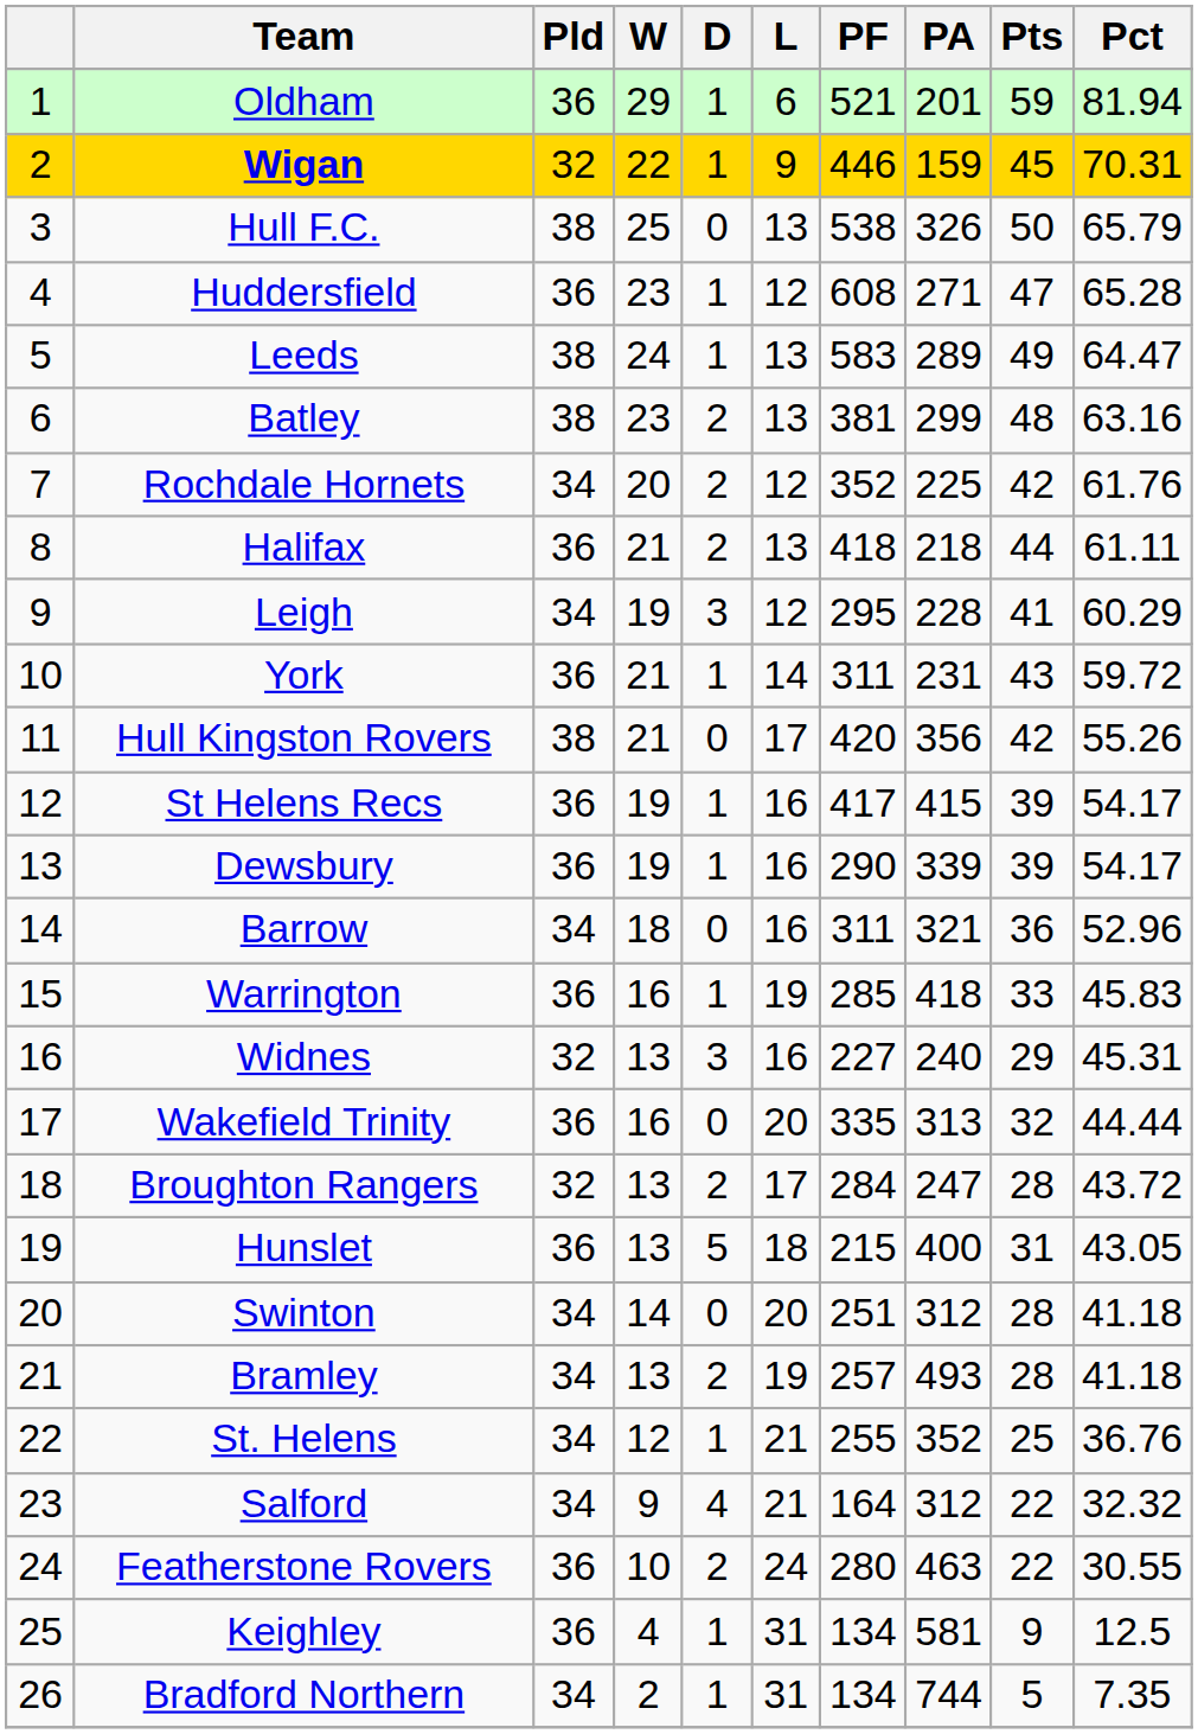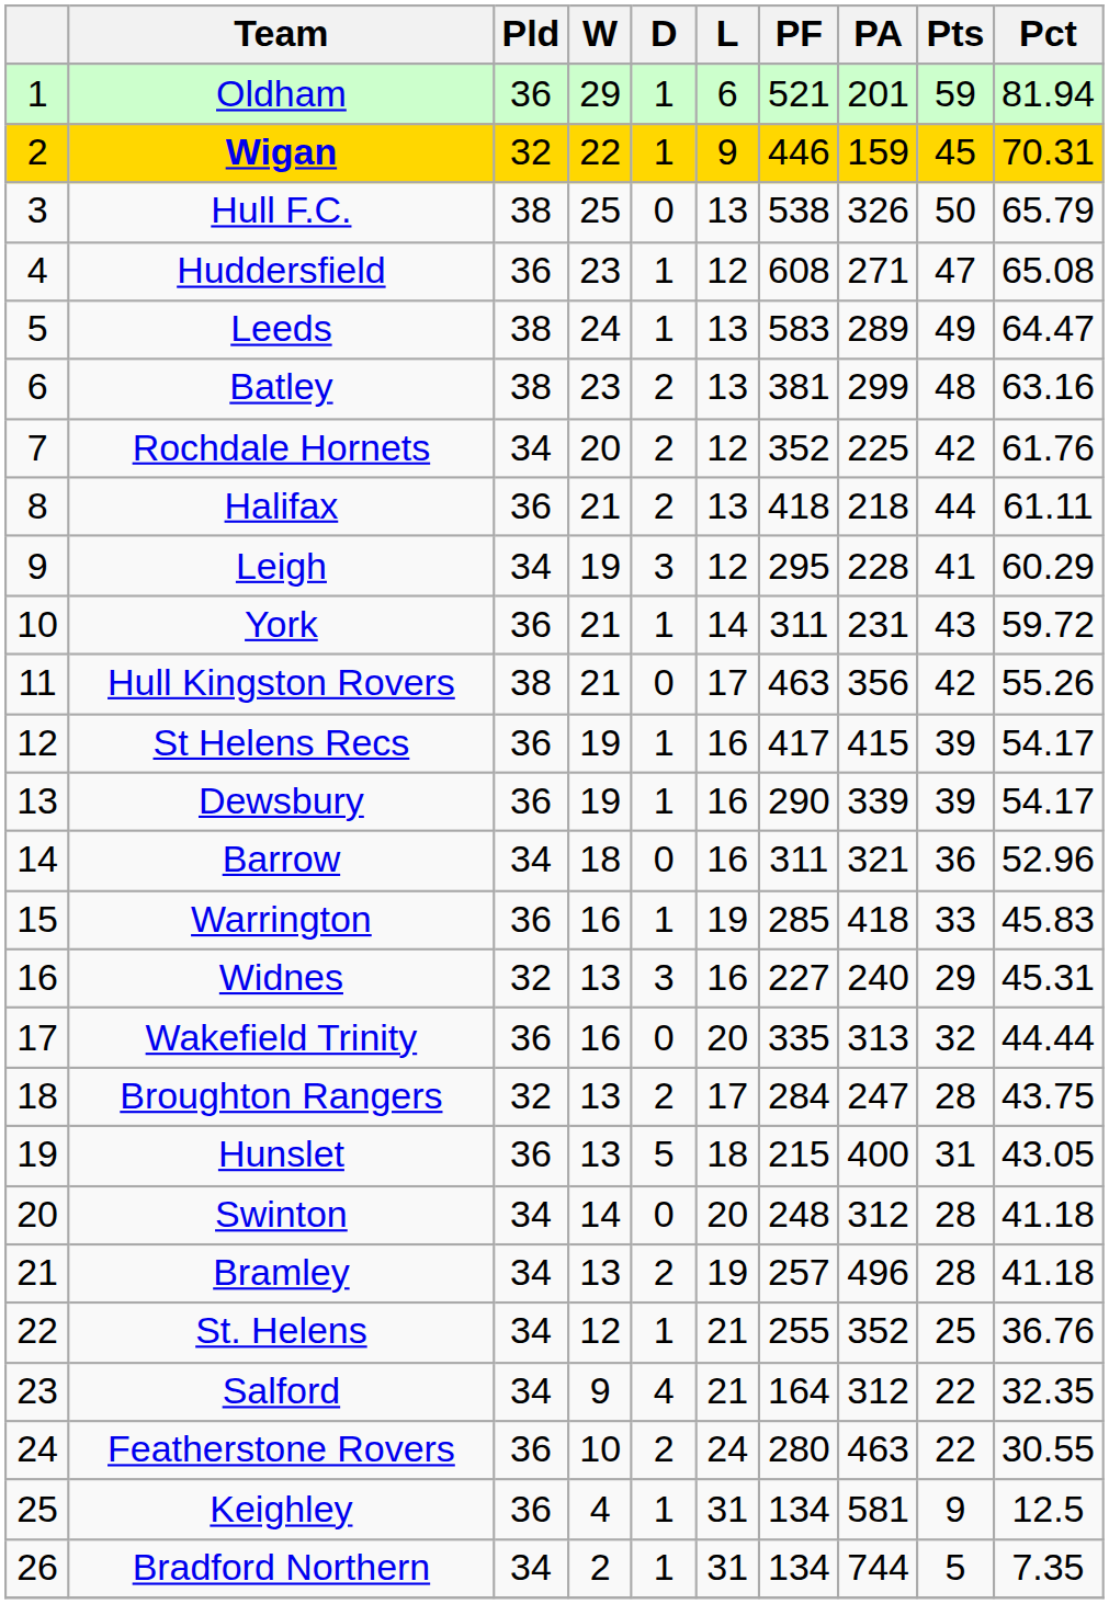 <table class="wikitable" style="text-align:center;">
 <tr>
 <th width=20 abbr="Position"></th>
 <th width=175>Team</th>
 <th width=20 abbr="Played">Pld</th>
 <th width=20 abbr="Won">W</th>
 <th width=20 abbr="Drawn">D</th>
 <th width=20 abbr="Lost">L</th>
 <th width=20 abbr="Points for">PF</th>
 <th width=20 abbr="Points against">PA</th>
 <th width=20 abbr="Points">Pts</th>
 <th width=20 abbr=”Win Percentage”>Pct</th>
 </tr>
 <tr>
 </tr>
 <tr align=center style="background:#ccffcc;color:">
 <td>1</td>
 <td><a href='#'>Oldham</a></td>
 <td>36</td>
 <td>29</td>
 <td>1</td>
 <td>6</td>
 <td>521</td>
 <td>201</td>
 <td>59</td>
 <td>81.94</td>
 </tr>
 <tr align=center style="background:#FFD700;">
 <td>2</td>
 <td><strong><a href='#'>Wigan</a></strong></td>
 <td>32</td>
 <td>22</td>
 <td>1</td>
 <td>9</td>
 <td>446</td>
 <td>159</td>
 <td>45</td>
 <td>70.31</td>
 </tr>
 <tr align=center style="background:">
 <td>3</td>
 <td><a href='#'>Hull F.C.</a></td>
 <td>38</td>
 <td>25</td>
 <td>0</td>
 <td>13</td>
 <td>538</td>
 <td>326</td>
 <td>50</td>
 <td>65.79</td>
 </tr>
 <tr align=center style="background:">
 <td>4</td>
 <td><a href='#'>Huddersfield</a></td>
 <td>36</td>
 <td>23</td>
 <td>1</td>
 <td>12</td>
 <td>608</td>
 <td>271</td>
 <td>47</td>
-<td>65.28</td>
+<td>65.08</td>
 </tr>
 <tr align=center style="background:">
 <td>5</td>
 <td><a href='#'>Leeds</a></td>
 <td>38</td>
 <td>24</td>
 <td>1</td>
 <td>13</td>
 <td>583</td>
 <td>289</td>
 <td>49</td>
 <td>64.47</td>
 </tr>
 <tr align=center style="background:">
 <td>6</td>
 <td><a href='#'>Batley</a></td>
 <td>38</td>
 <td>23</td>
 <td>2</td>
 <td>13</td>
 <td>381</td>
 <td>299</td>
 <td>48</td>
 <td>63.16</td>
 </tr>
 <tr align=center style="background:">
 <td>7</td>
 <td><a href='#'>Rochdale Hornets</a></td>
 <td>34</td>
 <td>20</td>
 <td>2</td>
 <td>12</td>
 <td>352</td>
 <td>225</td>
 <td>42</td>
 <td>61.76</td>
 </tr>
 <tr align=center style="background:">
 <td>8</td>
 <td><a href='#'>Halifax</a></td>
 <td>36</td>
 <td>21</td>
 <td>2</td>
 <td>13</td>
 <td>418</td>
 <td>218</td>
 <td>44</td>
 <td>61.11</td>
 </tr>
 <tr align=center style="background:">
 <td>9</td>
 <td><a href='#'>Leigh</a></td>
 <td>34</td>
 <td>19</td>
 <td>3</td>
 <td>12</td>
 <td>295</td>
 <td>228</td>
 <td>41</td>
 <td>60.29</td>
 </tr>
 <tr align=center style="background:">
 <td>10</td>
 <td><a href='#'>York</a></td>
 <td>36</td>
 <td>21</td>
 <td>1</td>
 <td>14</td>
 <td>311</td>
 <td>231</td>
 <td>43</td>
 <td>59.72</td>
 </tr>
 <tr align=center style="background:">
 <td>11</td>
 <td><a href='#'>Hull Kingston Rovers</a></td>
 <td>38</td>
 <td>21</td>
 <td>0</td>
 <td>17</td>
-<td>420</td>
+<td>463</td>
 <td>356</td>
 <td>42</td>
 <td>55.26</td>
 </tr>
 <tr align=center style="background:">
 <td>12</td>
 <td><a href='#'>St Helens Recs</a></td>
 <td>36</td>
 <td>19</td>
 <td>1</td>
 <td>16</td>
 <td>417</td>
 <td>415</td>
 <td>39</td>
 <td>54.17</td>
 </tr>
 <tr align=center style="background:">
 <td>13</td>
 <td><a href='#'>Dewsbury</a></td>
 <td>36</td>
 <td>19</td>
 <td>1</td>
 <td>16</td>
 <td>290</td>
 <td>339</td>
 <td>39</td>
 <td>54.17</td>
 </tr>
 <tr align=center style="background:">
 <td>14</td>
 <td><a href='#'>Barrow</a></td>
 <td>34</td>
 <td>18</td>
 <td>0</td>
 <td>16</td>
 <td>311</td>
 <td>321</td>
 <td>36</td>
 <td>52.96</td>
 </tr>
 <tr align=center style="background:">
 <td>15</td>
 <td><a href='#'>Warrington</a></td>
 <td>36</td>
 <td>16</td>
 <td>1</td>
 <td>19</td>
 <td>285</td>
 <td>418</td>
 <td>33</td>
 <td>45.83</td>
 </tr>
 <tr align=center style="background:">
 <td>16</td>
 <td><a href='#'>Widnes</a></td>
 <td>32</td>
 <td>13</td>
 <td>3</td>
 <td>16</td>
 <td>227</td>
 <td>240</td>
 <td>29</td>
 <td>45.31</td>
 </tr>
 <tr align=center style="background:">
 <td>17</td>
 <td><a href='#'>Wakefield Trinity</a></td>
 <td>36</td>
 <td>16</td>
 <td>0</td>
 <td>20</td>
 <td>335</td>
 <td>313</td>
 <td>32</td>
 <td>44.44</td>
 </tr>
 <tr align=center style="background:">
 <td>18</td>
 <td><a href='#'>Broughton Rangers</a></td>
 <td>32</td>
 <td>13</td>
 <td>2</td>
 <td>17</td>
 <td>284</td>
 <td>247</td>
 <td>28</td>
-<td>43.72</td>
+<td>43.75</td>
 </tr>
 <tr align=center style="background:">
 <td>19</td>
 <td><a href='#'>Hunslet</a></td>
 <td>36</td>
 <td>13</td>
 <td>5</td>
 <td>18</td>
 <td>215</td>
 <td>400</td>
 <td>31</td>
 <td>43.05</td>
 </tr>
 <tr align=center style="background:">
 <td>20</td>
 <td><a href='#'>Swinton</a></td>
 <td>34</td>
 <td>14</td>
 <td>0</td>
 <td>20</td>
-<td>251</td>
+<td>248</td>
 <td>312</td>
 <td>28</td>
 <td>41.18</td>
 </tr>
 <tr align=center style="background:">
 <td>21</td>
 <td><a href='#'>Bramley</a></td>
 <td>34</td>
 <td>13</td>
 <td>2</td>
 <td>19</td>
 <td>257</td>
-<td>493</td>
+<td>496</td>
 <td>28</td>
 <td>41.18</td>
 </tr>
 <tr align=center style="background:">
 <td>22</td>
 <td><a href='#'>St. Helens</a></td>
 <td>34</td>
 <td>12</td>
 <td>1</td>
 <td>21</td>
 <td>255</td>
 <td>352</td>
 <td>25</td>
 <td>36.76</td>
 </tr>
 <tr align=center style="background:">
 <td>23</td>
 <td><a href='#'>Salford</a></td>
 <td>34</td>
 <td>9</td>
 <td>4</td>
 <td>21</td>
 <td>164</td>
 <td>312</td>
 <td>22</td>
-<td>32.32</td>
+<td>32.35</td>
 </tr>
 <tr align=center style="background:">
 <td>24</td>
 <td><a href='#'>Featherstone Rovers</a></td>
 <td>36</td>
 <td>10</td>
 <td>2</td>
 <td>24</td>
 <td>280</td>
 <td>463</td>
 <td>22</td>
 <td>30.55</td>
 </tr>
 <tr align=center style="background:">
 <td>25</td>
 <td><a href='#'>Keighley</a></td>
 <td>36</td>
 <td>4</td>
 <td>1</td>
 <td>31</td>
 <td>134</td>
 <td>581</td>
 <td>9</td>
 <td>12.5</td>
 </tr>
 <tr align=center style="background:">
 <td>26</td>
 <td><a href='#'>Bradford Northern</a></td>
 <td>34</td>
 <td>2</td>
 <td>1</td>
 <td>31</td>
 <td>134</td>
 <td>744</td>
 <td>5</td>
 <td>7.35</td>
 </tr>
 <tr>
 </tr>
 </table>
